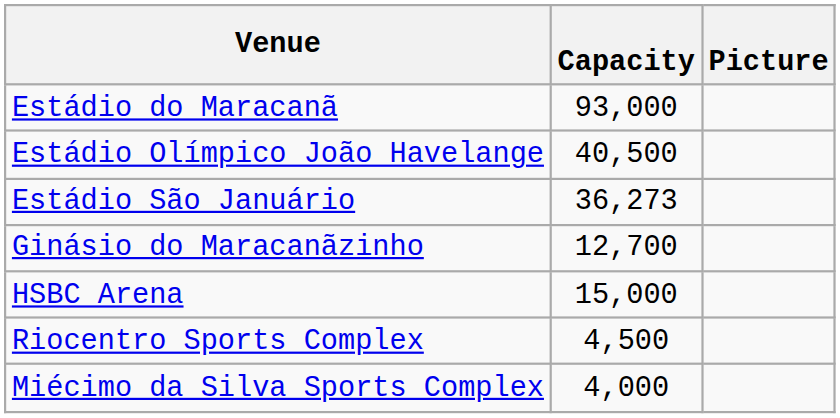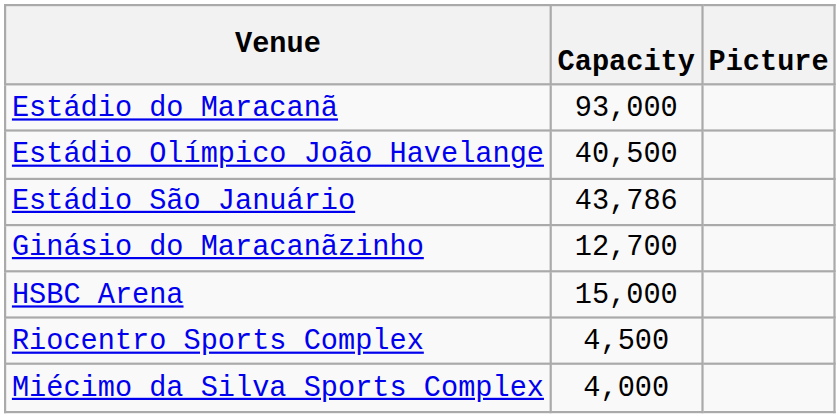 <table class="wikitable">
 <tr>
 <th align="left">Venue</th>
 <th align="center"><br>Capacity</th>
 <th align="right"><br>Picture</th>
 </tr>
 <tr>
 <td align="left"><a href='#'>Estádio do Maracanã</a></td>
 <td align="center">93,000</td>
 <td align="right"></td>
 </tr>
 <tr>
 <td align="left"><a href='#'>Estádio Olímpico João Havelange</a></td>
 <td align="center">40,500</td>
 <td align="right"></td>
 </tr>
 <tr>
 <td align="left"><a href='#'>Estádio São Januário</a></td>
-<td align="center">36,273</td>
+<td align="center">43,786</td>
 <td align="right"></td>
 </tr>
 <tr>
 <td align="left"><a href='#'>Ginásio do Maracanãzinho</a></td>
 <td align="center">12,700</td>
 <td align="right"></td>
 </tr>
 <tr>
 <td align="left"><a href='#'>HSBC Arena</a></td>
 <td align="center">15,000</td>
 <td align="right"></td>
 </tr>
 <tr>
 <td align="left"><a href='#'>Riocentro Sports Complex</a></td>
 <td align="center">4,500</td>
 <td align="right"></td>
 </tr>
 <tr>
 <td align="left"><a href='#'>Miécimo da Silva Sports Complex</a></td>
 <td align="center">4,000</td>
 <td align="right"></td>
 </tr>
 </table>
